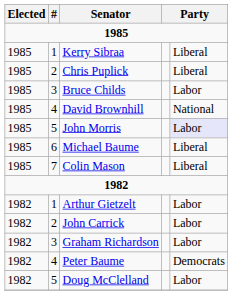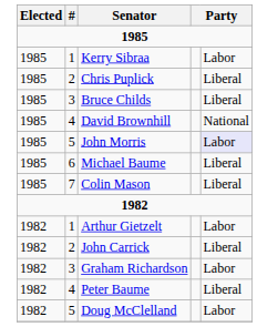 <table class="wikitable" style="float: right;">
 <tr>
 <th>Elected</th>
 <th>#</th>
 <th>Senator</th>
 <th colspan="2">Party</th>
 </tr>
 <tr>
 <td style="text-align:center;" colspan="5"><strong>1985</strong></td>
 </tr>
 <tr>
 <td>1985</td>
 <td>1</td>
 <td><a href='#'>Kerry Sibraa</a></td>
 <td> </td>
-<td>Liberal</td>
+<td>Labor</td>
 </tr>
 <tr>
 <td>1985</td>
 <td>2</td>
 <td><a href='#'>Chris Puplick</a></td>
 <td> </td>
 <td>Liberal</td>
 </tr>
 <tr>
 <td>1985</td>
 <td>3</td>
 <td><a href='#'>Bruce Childs</a></td>
 <td> </td>
-<td>Labor</td>
+<td>Liberal</td>
 </tr>
 <tr>
 <td>1985</td>
 <td>4</td>
 <td><a href='#'>David Brownhill</a></td>
 <td> </td>
 <td>National</td>
 </tr>
 <tr>
 <td>1985</td>
 <td>5</td>
 <td><a href='#'>John Morris</a></td>
 <td> </td>
 <td style="background: lavender;">Labor</td>
 </tr>
 <tr>
 <td>1985</td>
 <td>6</td>
 <td><a href='#'>Michael Baume</a></td>
 <td> </td>
 <td>Liberal</td>
 </tr>
 <tr>
 <td>1985</td>
 <td>7</td>
 <td><a href='#'>Colin Mason</a></td>
 <td> </td>
 <td>Liberal</td>
 </tr>
 <tr>
 <td style="text-align:center;" colspan="5"><strong>1982</strong></td>
 </tr>
 <tr>
 <td>1982</td>
 <td>1</td>
 <td><a href='#'>Arthur Gietzelt</a></td>
 <td> </td>
 <td>Labor</td>
 </tr>
 <tr>
 <td>1982</td>
 <td>2</td>
 <td><a href='#'>John Carrick</a></td>
 <td> </td>
-<td>Labor</td>
+<td>Liberal</td>
 </tr>
 <tr>
 <td>1982</td>
 <td>3</td>
 <td><a href='#'>Graham Richardson</a></td>
 <td> </td>
 <td>Labor</td>
 </tr>
 <tr>
 <td>1982</td>
 <td>4</td>
 <td><a href='#'>Peter Baume</a></td>
 <td> </td>
-<td>Democrats</td>
+<td>Liberal</td>
 </tr>
 <tr>
 <td>1982</td>
 <td>5</td>
 <td><a href='#'>Doug McClelland</a></td>
 <td> </td>
 <td>Labor</td>
 </tr>
 <tr>
 </tr>
 </table>
